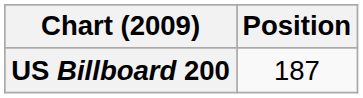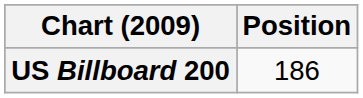 <table class="wikitable plainrowheaders" style="text-align:center">
 <tr>
 <th scope="col">Chart (2009)</th>
 <th scope="col">Position</th>
 </tr>
 <tr>
 <th scope="row">US <em>Billboard</em> 200</th>
-<td>187</td>
+<td>186</td>
 </tr>
 </table>
